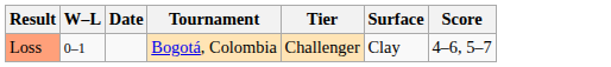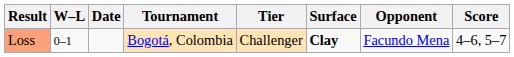 <table class="wikitable"style=font-size:90%>
 <tr>
 <th>Result</th>
 <th class="unsortable">W–L</th>
 <th>Date</th>
 <th>Tournament</th>
 <th>Tier</th>
 <th>Surface</th>
+<th>Opponent</th>
 <th class="unsortable">Score</th>
 </tr>
 <tr>
 <td bgcolor=FFA07A>Loss</td>
 <td><small>0–1</small></td>
 <td><a href='#'></a></td>
 <td style="background:moccasin;"><a href='#'>Bogotá</a>, Colombia</td>
 <td style="background:moccasin;">Challenger</td>
-<td>Clay</td>
+<td><strong>Clay</strong></td>
+<td> <a href='#'>Facundo Mena</a></td>
 <td>4–6, 5–7</td>
 </tr>
 </table>
